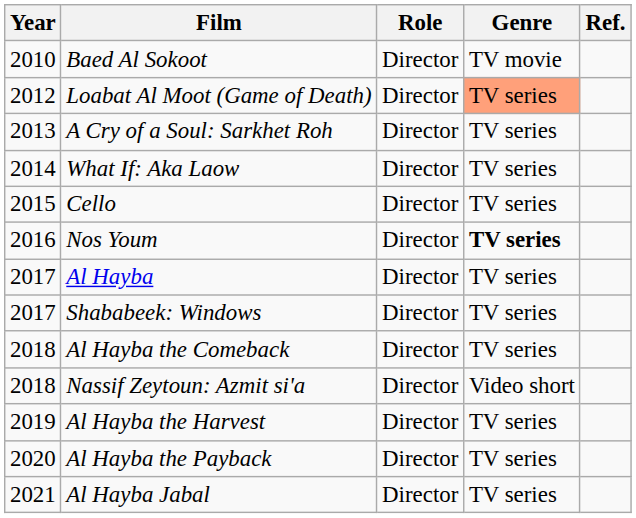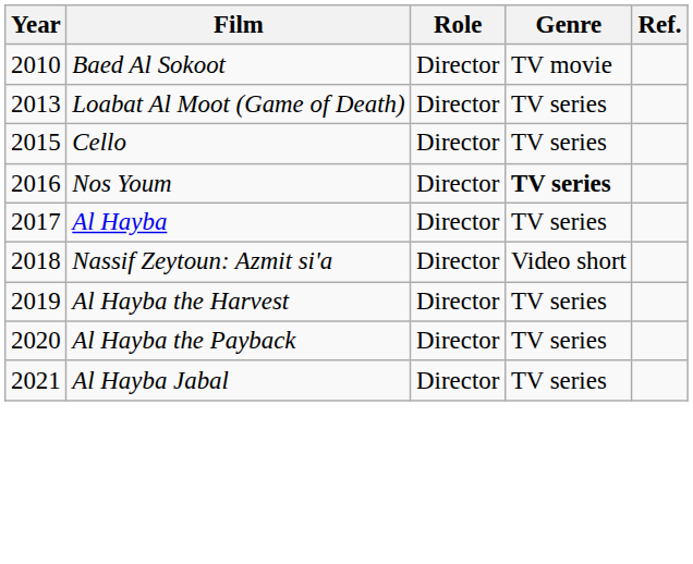 <table class="wikitable">
 <tr>
 <th>Year</th>
 <th>Film</th>
 <th>Role</th>
 <th>Genre</th>
 <th>Ref.</th>
 </tr>
 <tr>
 <td>2010</td>
 <td><em>Baed Al Sokoot</em></td>
 <td>Director</td>
 <td>TV movie</td>
 <td></td>
 </tr>
 <tr>
-<td>2012</td>
+<td>2013</td>
 <td><em>Loabat Al Moot (Game of Death)</em></td>
-<td>Director</td>
-<td style="background: lightsalmon;">TV series</td>
-<td></td>
-</tr>
-<tr>
-<td>2013</td>
-<td><em>A Cry of a Soul: Sarkhet Roh</em></td>
-<td>Director</td>
-<td>TV series</td>
-<td></td>
-</tr>
-<tr>
-<td>2014</td>
-<td><em>What If: Aka Laow</em></td>
 <td>Director</td>
 <td>TV series</td>
 <td></td>
 </tr>
 <tr>
 <td>2015</td>
 <td><em>Cello</em></td>
 <td>Director</td>
 <td>TV series</td>
 <td></td>
 </tr>
 <tr>
 <td>2016</td>
 <td><em>Nos Youm</em></td>
 <td>Director</td>
 <td><strong>TV series</strong></td>
 <td></td>
 </tr>
 <tr>
 <td>2017</td>
 <td><em><a href='#'>Al Hayba</a></em></td>
-<td>Director</td>
-<td>TV series</td>
-<td></td>
-</tr>
-<tr>
-<td>2017</td>
-<td><em>Shababeek: Windows</em></td>
-<td>Director</td>
-<td>TV series</td>
-<td></td>
-</tr>
-<tr>
-<td>2018</td>
-<td><em>Al Hayba the Comeback</em></td>
 <td>Director</td>
 <td>TV series</td>
 <td></td>
 </tr>
 <tr>
 <td>2018</td>
 <td><em>Nassif Zeytoun: Azmit si'a</em></td>
 <td>Director</td>
 <td>Video short</td>
 <td></td>
 </tr>
 <tr>
 <td>2019</td>
 <td><em>Al Hayba the Harvest</em></td>
 <td>Director</td>
 <td>TV series</td>
 <td></td>
 </tr>
 <tr>
 <td>2020</td>
 <td><em>Al Hayba the Payback</em></td>
 <td>Director</td>
 <td>TV series</td>
 <td></td>
 </tr>
 <tr>
 <td>2021</td>
 <td><em>Al Hayba Jabal</em></td>
 <td>Director</td>
 <td>TV series</td>
 <td></td>
 </tr>
 </table>
